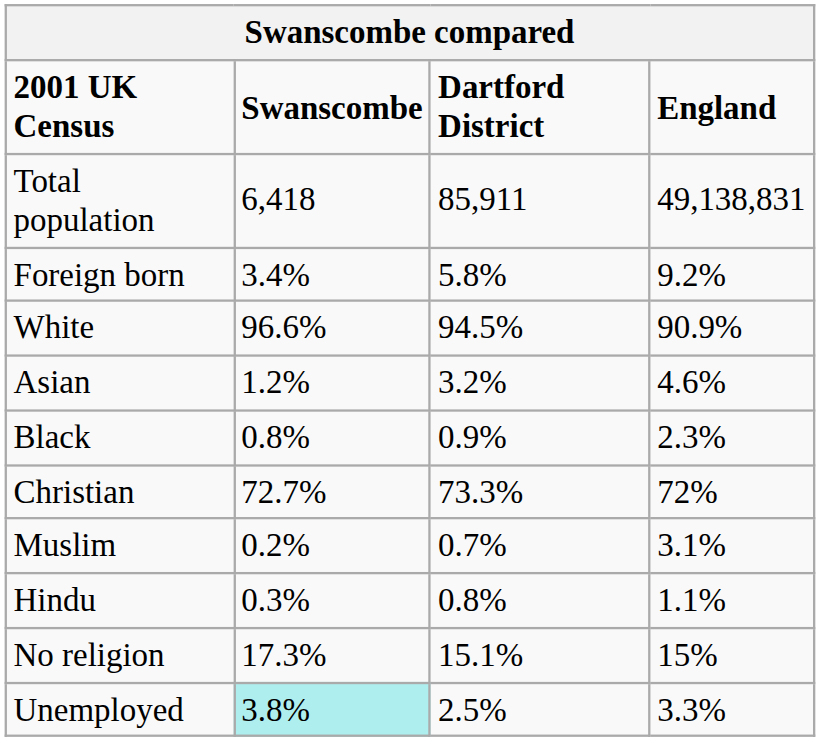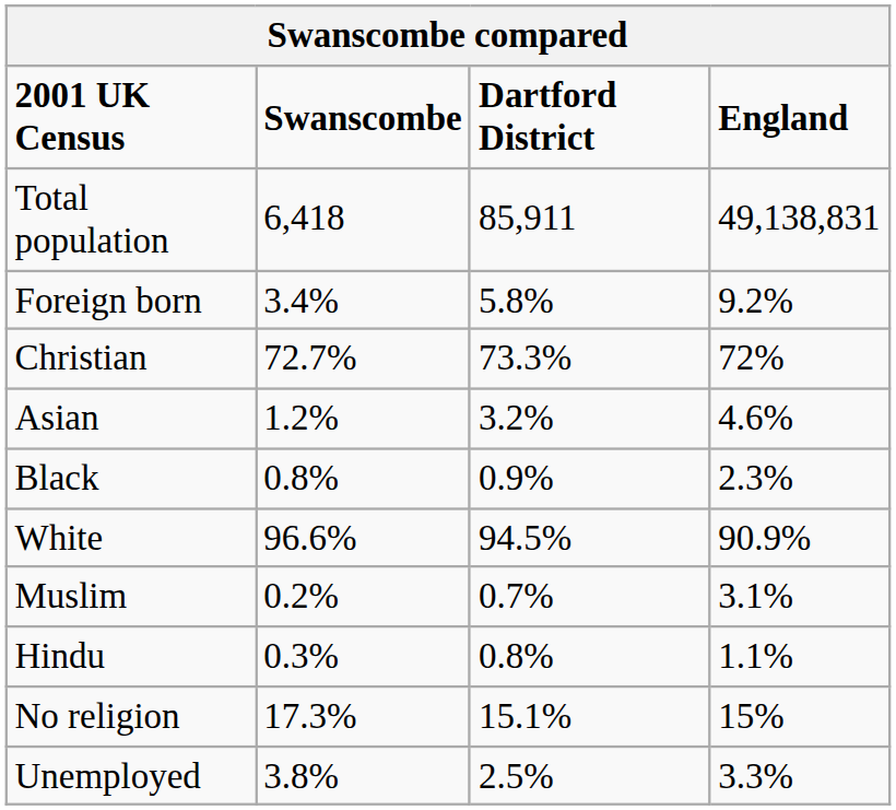 <table class="wikitable" id="toc" style="float: right; margin-left: 2em; width: 40%; font-size: 90%;" cellspacing="3">
 <tr>
 <th colspan="4"><strong>Swanscombe compared</strong></th>
 </tr>
 <tr>
 <td><strong>2001 UK Census</strong></td>
 <td><strong>Swanscombe</strong></td>
 <td><strong>Dartford District</strong></td>
 <td><strong>England</strong></td>
 </tr>
 <tr>
 <td>Total population</td>
 <td>6,418</td>
 <td>85,911</td>
 <td>49,138,831</td>
 </tr>
 <tr>
 <td>Foreign born</td>
 <td>3.4%</td>
 <td>5.8%</td>
 <td>9.2%</td>
 </tr>
 <tr>
-<td>White</td>
-<td>96.6%</td>
-<td>94.5%</td>
-<td>90.9%</td>
+<td>Christian</td>
+<td>72.7%</td>
+<td>73.3%</td>
+<td>72%</td>
 </tr>
 <tr>
 <td>Asian</td>
 <td>1.2%</td>
 <td>3.2%</td>
 <td>4.6%</td>
 </tr>
 <tr>
 <td>Black</td>
 <td>0.8%</td>
 <td>0.9%</td>
 <td>2.3%</td>
 </tr>
 <tr>
-<td>Christian</td>
-<td>72.7%</td>
-<td>73.3%</td>
-<td>72%</td>
+<td>White</td>
+<td>96.6%</td>
+<td>94.5%</td>
+<td>90.9%</td>
 </tr>
 <tr>
 <td>Muslim</td>
 <td>0.2%</td>
 <td>0.7%</td>
 <td>3.1%</td>
 </tr>
 <tr>
 <td>Hindu</td>
 <td>0.3%</td>
 <td>0.8%</td>
 <td>1.1%</td>
 </tr>
 <tr>
 <td>No religion</td>
 <td>17.3%</td>
 <td>15.1%</td>
 <td>15%</td>
 </tr>
 <tr>
 <td>Unemployed</td>
-<td style="background: paleturquoise;">3.8%</td>
+<td>3.8%</td>
 <td>2.5%</td>
 <td>3.3%</td>
 </tr>
 </table>
